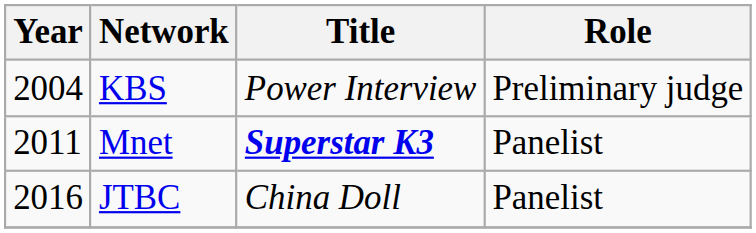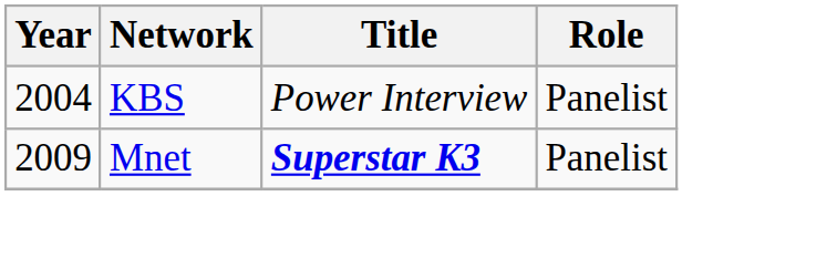 <table class="wikitable">
 <tr>
 <th scope="col">Year</th>
 <th scope="col">Network</th>
 <th scope="col">Title</th>
 <th scope="col">Role</th>
 </tr>
 <tr>
 <td>2004</td>
 <td><a href='#'>KBS</a></td>
 <td><em>Power Interview</em></td>
-<td>Preliminary judge</td>
+<td>Panelist</td>
 </tr>
 <tr>
-<td>2011</td>
+<td>2009</td>
 <td><a href='#'>Mnet</a></td>
 <td><strong><em><a href='#'>Superstar K3</a></em></strong></td>
 <td>Panelist</td>
 </tr>
 <tr>
-<td>2016</td>
-<td><a href='#'>JTBC</a></td>
-<td><em>China Doll</em></td>
-<td>Panelist</td>
-</tr>
-<tr>
 </tr>
 </table>
